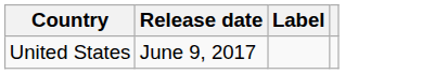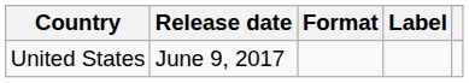 <table class="wikitable">
 <tr>
 <th>Country</th>
 <th>Release date</th>
+<th>Format</th>
 <th>Label</th>
 <th></th>
 </tr>
 <tr>
 <td>United States</td>
 <td>June 9, 2017</td>
 <td></td>
 <td></td>
+<td></td>
 </tr>
 </table>
